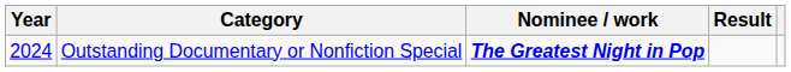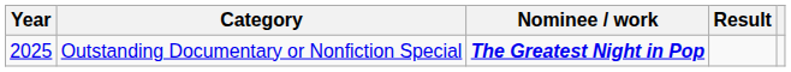 <table class="wikitable">
 <tr>
 <th>Year</th>
 <th>Category</th>
 <th>Nominee / work</th>
 <th>Result</th>
 <th></th>
 </tr>
 <tr>
-<td><a href='#'>2024</a></td>
+<td><a href='#'>2025</a></td>
 <td><a href='#'>Outstanding Documentary or Nonfiction Special</a></td>
 <td><strong><em><a href='#'>The Greatest Night in Pop</a></em></strong></td>
 <td></td>
 <td></td>
 </tr>
 </table>
